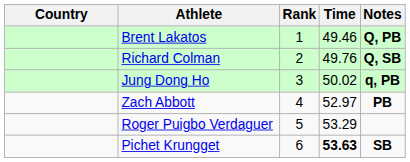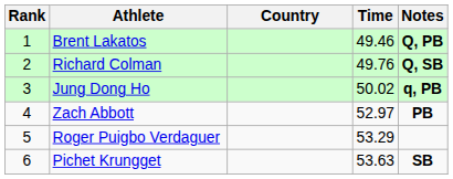 <table class="wikitable sortable" style="text-align:center">
 <tr>
+<th>Rank</th>
+<th style="width:180px">Athlete</th>
 <th style="width:125px">Country</th>
-<th style="width:180px">Athlete</th>
-<th>Rank</th>
 <th>Time</th>
 <th>Notes</th>
 </tr>
 <tr style="background:#cfc;">
+<td>1</td>
+<td style="text-align:left;"><a href='#'>Brent Lakatos</a></td>
 <td style="text-align:left;"></td>
-<td style="text-align:left;"><a href='#'>Brent Lakatos</a></td>
-<td>1</td>
 <td>49.46</td>
 <td><strong>Q, PB</strong></td>
 </tr>
 <tr style="background:#cfc;">
+<td>2</td>
+<td style="text-align:left;"><a href='#'>Richard Colman</a></td>
 <td style="text-align:left;"></td>
-<td style="text-align:left;"><a href='#'>Richard Colman</a></td>
-<td>2</td>
 <td>49.76</td>
 <td><strong>Q, SB</strong></td>
 </tr>
 <tr style="background:#cfc;">
+<td>3</td>
+<td style="text-align:left;"><a href='#'>Jung Dong Ho</a></td>
 <td style="text-align:left;"></td>
-<td style="text-align:left;"><a href='#'>Jung Dong Ho</a></td>
-<td>3</td>
 <td>50.02</td>
 <td><strong>q, PB</strong></td>
 </tr>
 <tr>
+<td>4</td>
+<td style="text-align:left;"><a href='#'>Zach Abbott</a></td>
 <td style="text-align:left;"></td>
-<td style="text-align:left;"><a href='#'>Zach Abbott</a></td>
-<td>4</td>
 <td>52.97</td>
 <td><strong>PB</strong></td>
 </tr>
 <tr>
+<td>5</td>
+<td style="text-align:left;"><a href='#'>Roger Puigbo Verdaguer</a></td>
 <td style="text-align:left;"></td>
-<td style="text-align:left;"><a href='#'>Roger Puigbo Verdaguer</a></td>
-<td>5</td>
 <td>53.29</td>
 <td></td>
 </tr>
 <tr>
+<td>6</td>
+<td style="text-align:left;"><a href='#'>Pichet Krungget</a></td>
 <td style="text-align:left;"></td>
-<td style="text-align:left;"><a href='#'>Pichet Krungget</a></td>
-<td>6</td>
-<td><strong>53.63</strong></td>
+<td>53.63</td>
 <td><strong>SB</strong></td>
 </tr>
 </table>
